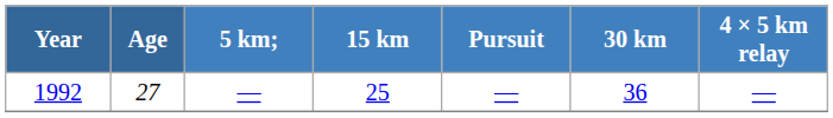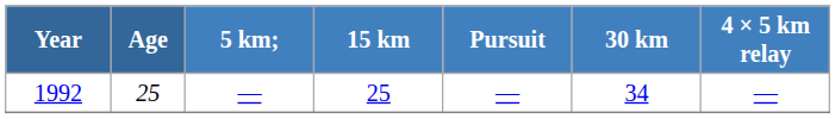 <table class="wikitable" style="font-size:95%; text-align:center; border:grey solid 1px; border-collapse:collapse; background:#ffffff;">
 <tr>
 <th style="background-color:#369; color:white; width:60px;"> Year </th>
 <th style="background-color:#369; color:white; width:40px;"> Age </th>
 <th style="background-color:#4180be; color:white; width:75px;"> 5 km; </th>
 <th style="background-color:#4180be; color:white; width:75px;"> 15 km </th>
 <th style="background-color:#4180be; color:white; width:75px;"> Pursuit </th>
 <th style="background-color:#4180be; color:white; width:75px;"> 30 km </th>
 <th style="background-color:#4180be; color:white; width:75px;"> 4 × 5 km <br> relay </th>
 </tr>
 <tr>
 <td><a href='#'>1992</a></td>
-<td><em>27</em></td>
+<td><em>25</em></td>
 <td><a href='#'>—</a></td>
 <td><a href='#'>25</a></td>
 <td><a href='#'>—</a></td>
-<td><a href='#'>36</a></td>
+<td><a href='#'>34</a></td>
 <td><a href='#'>—</a></td>
 </tr>
 <tr>
 </tr>
 </table>
